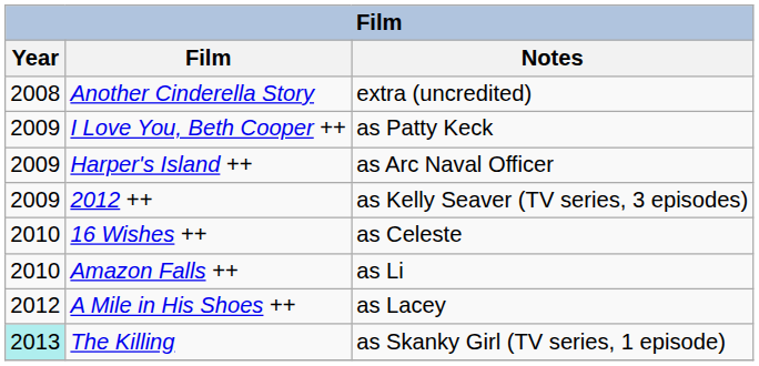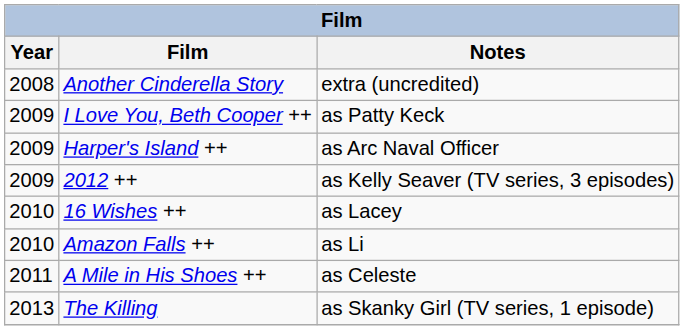 <table class="wikitable" style="font-size: 100%;">
 <tr>
 <th colspan="4" style="background: LightSteelBlue;">Film</th>
 </tr>
 <tr>
 <th>Year</th>
 <th>Film</th>
 <th>Notes</th>
 </tr>
 <tr>
 <td>2008</td>
 <td><em><a href='#'>Another Cinderella Story</a></em></td>
 <td>extra (uncredited)</td>
 </tr>
 <tr>
 <td>2009</td>
 <td><em><a href='#'> I Love You, Beth Cooper</a></em> ++</td>
 <td>as Patty Keck</td>
 </tr>
 <tr>
 <td>2009</td>
 <td><em><a href='#'>Harper's Island</a></em> ++</td>
 <td>as Arc Naval Officer</td>
 </tr>
 <tr>
 <td>2009</td>
 <td><em><a href='#'>2012</a></em> ++</td>
 <td>as Kelly Seaver (TV series, 3 episodes)</td>
 </tr>
 <tr>
 <td>2010</td>
 <td><em><a href='#'>16 Wishes</a></em> ++</td>
-<td>as Celeste</td>
+<td>as Lacey</td>
 </tr>
 <tr>
 <td>2010</td>
 <td><em><a href='#'>Amazon Falls</a></em> ++</td>
 <td>as Li</td>
 </tr>
 <tr>
-<td>2012</td>
+<td>2011</td>
 <td><em><a href='#'>A Mile in His Shoes</a></em> ++</td>
-<td>as Lacey</td>
+<td>as Celeste</td>
 </tr>
 <tr>
-<td style="background: paleturquoise;">2013</td>
+<td>2013</td>
 <td><em><a href='#'>The Killing</a></em></td>
 <td>as Skanky Girl (TV series, 1 episode)</td>
 </tr>
 <tr>
 </tr>
 </table>
